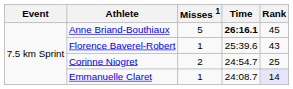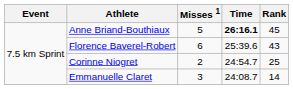 <table class="wikitable" style="font-size:90%">
 <tr>
 <th>Event</th>
 <th>Athlete</th>
 <th>Misses <sup>1</sup></th>
 <th>Time</th>
 <th>Rank</th>
 </tr>
 <tr>
 <td rowspan="4">7.5 km Sprint</td>
 <td><a href='#'>Anne Briand-Bouthiaux</a></td>
 <td align="center">5</td>
 <td align="center"><strong>26:16.1</strong></td>
 <td align="center">45</td>
 </tr>
 <tr>
 <td><a href='#'>Florence Baverel-Robert</a></td>
-<td align="center">1</td>
+<td align="center">6</td>
 <td align="center">25:39.6</td>
 <td align="center">43</td>
 </tr>
 <tr>
 <td><a href='#'>Corinne Niogret</a></td>
 <td align="center">2</td>
 <td align="center">24:54.7</td>
 <td align="center">25</td>
 </tr>
 <tr>
 <td><a href='#'>Emmanuelle Claret</a></td>
-<td align="center">1</td>
+<td align="center">3</td>
 <td align="center">24:08.7</td>
-<td align="center" style="background: lavender;">14</td>
+<td align="center">14</td>
 </tr>
 </table>
